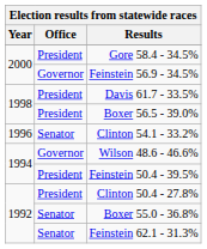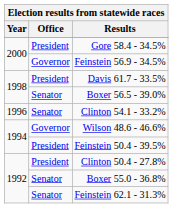 <table class="wikitable" style="font-size:95%;">
 <tr>
 <th colspan="3">Election results from statewide races</th>
 </tr>
 <tr>
 <th>Year</th>
 <th>Office</th>
 <th>Results</th>
 </tr>
 <tr>
 </tr>
 <tr>
 <td rowspan=2>2000</td>
 <td><a href='#'>President</a></td>
 <td align="right" ><a href='#'>Gore</a> 58.4 - 34.5%</td>
 </tr>
 <tr>
 <td><a href='#'>Governor</a></td>
 <td align="right" ><a href='#'>Feinstein</a> 56.9 - 34.5%</td>
 </tr>
 <tr>
 <td rowspan=2>1998</td>
 <td><a href='#'>President</a></td>
 <td align="right" ><a href='#'>Davis</a> 61.7 - 33.5%</td>
 </tr>
 <tr>
-<td><a href='#'>President</a></td>
+<td><a href='#'>Senator</a></td>
 <td align="right" ><a href='#'>Boxer</a> 56.5 - 39.0%</td>
 </tr>
 <tr>
 <td rowspan=1>1996</td>
 <td><a href='#'>Senator</a></td>
 <td align="right" ><a href='#'>Clinton</a> 54.1 - 33.2%</td>
 </tr>
 <tr>
 <td rowspan=2>1994</td>
 <td><a href='#'>Governor</a></td>
 <td align="right" ><a href='#'>Wilson</a> 48.6 - 46.6%</td>
 </tr>
 <tr>
 <td><a href='#'>President</a></td>
 <td align="right" ><a href='#'>Feinstein</a> 50.4 - 39.5%</td>
 </tr>
 <tr>
 <td rowspan=3>1992</td>
 <td><a href='#'>President</a></td>
 <td align="right" ><a href='#'>Clinton</a> 50.4 - 27.8%</td>
 </tr>
 <tr>
 <td><a href='#'>Senator</a></td>
 <td align="right" ><a href='#'>Boxer</a> 55.0 - 36.8%</td>
 </tr>
 <tr>
 <td><a href='#'>Senator</a></td>
 <td align="right" ><a href='#'>Feinstein</a> 62.1 - 31.3%</td>
 </tr>
 </table>
